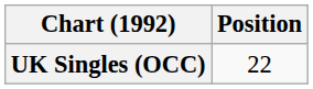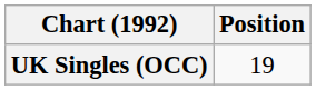 <table class="wikitable plainrowheaders" style="text-align:center">
 <tr>
 <th>Chart (1992)</th>
 <th>Position</th>
 </tr>
 <tr>
 <th scope="row">UK Singles (OCC)</th>
-<td>22</td>
+<td>19</td>
 </tr>
 </table>
